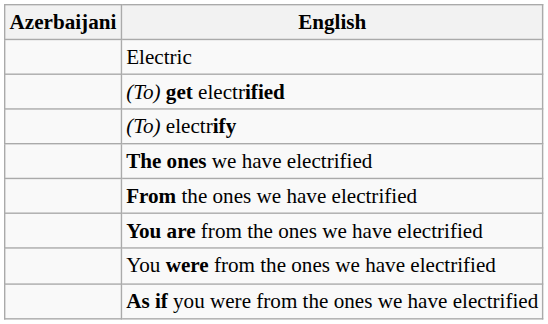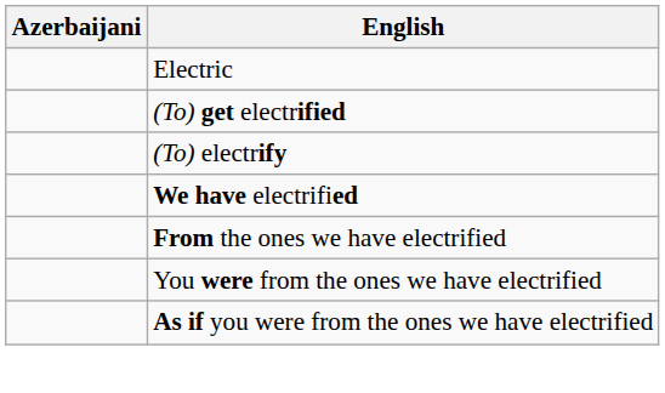 <table class="wikitable" style="margin-right:auto;font-size:95%">
 <tr>
 <th>Azerbaijani</th>
 <th>English</th>
 </tr>
 <tr>
 <td></td>
 <td>Electric</td>
 </tr>
 <tr>
 <td><strong></strong></td>
 <td><em>(To)</em> <strong>get</strong> electr<strong>ified</strong></td>
 </tr>
 <tr>
 <td><strong></strong></td>
 <td><em>(To)</em> electr<strong>ify</strong></td>
 </tr>
 <tr>
 <td><strong></strong></td>
-<td><strong>The ones</strong> we have electrified</td>
+<td><strong>We have</strong> electrifi<strong>ed</strong></td>
 </tr>
 <tr>
 <td><strong></strong></td>
 <td><strong>From</strong> the ones we have electrified</td>
-</tr>
-<tr>
-<td><strong></strong></td>
-<td><strong>You are</strong> from the ones we have electrified</td>
 </tr>
 <tr>
 <td><strong></strong></td>
 <td>You <strong>were</strong> from the ones we have electrified</td>
 </tr>
 <tr>
 <td><strong></strong></td>
 <td><strong>As if</strong> you were from the ones we have electrified</td>
 </tr>
 </table>
